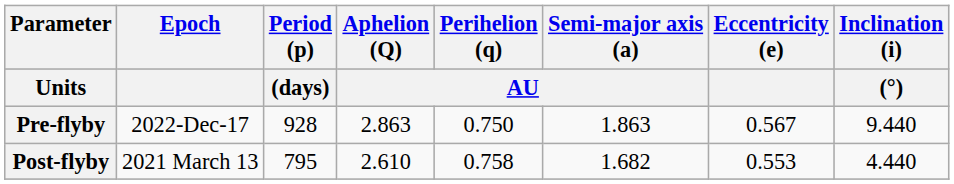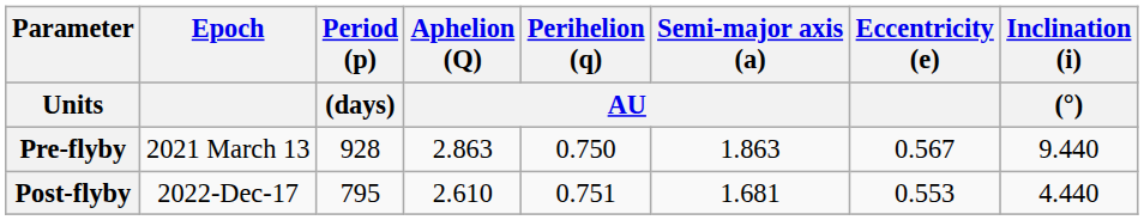 <table class=wikitable style="float:left; font-size: 0.9em;">
 <tr valign=top>
 <th>Parameter</th>
 <th><a href='#'>Epoch</a></th>
 <th><a href='#'>Period</a><br>(p)</th>
 <th><a href='#'>Aphelion</a><br>(Q)</th>
 <th><a href='#'>Perihelion</a><br>(q)</th>
 <th><a href='#'>Semi-major axis</a><br>(a)</th>
 <th><a href='#'>Eccentricity</a><br>(e)</th>
 <th><a href='#'>Inclination</a><br>(i)</th>
 </tr>
 <tr valign=top>
 <th>Units</th>
 <th></th>
 <th>(days)</th>
 <th colspan=3><a href='#'>AU</a></th>
 <th></th>
 <th>(°)</th>
 </tr>
 <tr align=center>
 <th>Pre-flyby</th>
-<td>2022-Dec-17</td>
+<td>2021 March 13</td>
 <td>928</td>
 <td>2.863</td>
 <td>0.750</td>
 <td>1.863</td>
 <td>0.567</td>
 <td>9.440</td>
 </tr>
 <tr align=center>
 <th>Post-flyby</th>
-<td>2021 March 13</td>
+<td>2022-Dec-17</td>
 <td>795</td>
 <td>2.610</td>
-<td>0.758</td>
-<td>1.682</td>
+<td>0.751</td>
+<td>1.681</td>
 <td>0.553</td>
 <td>4.440</td>
 </tr>
 </table>
